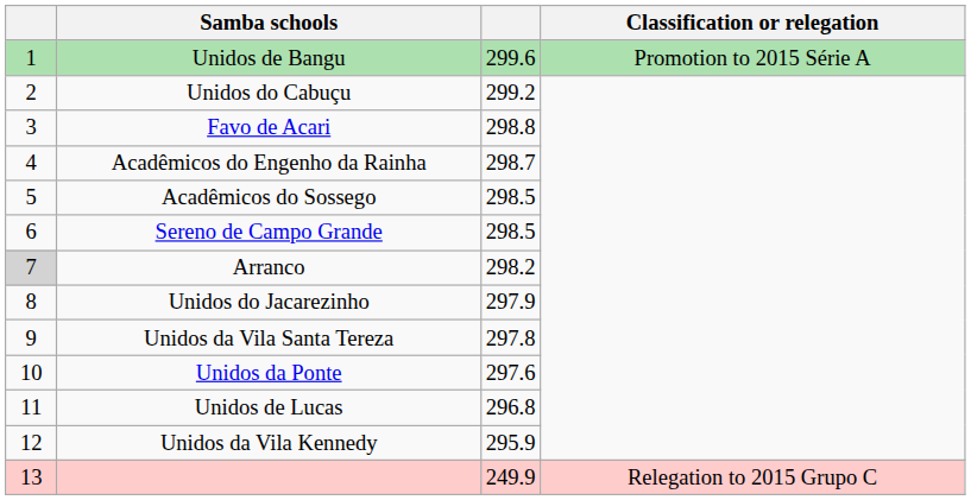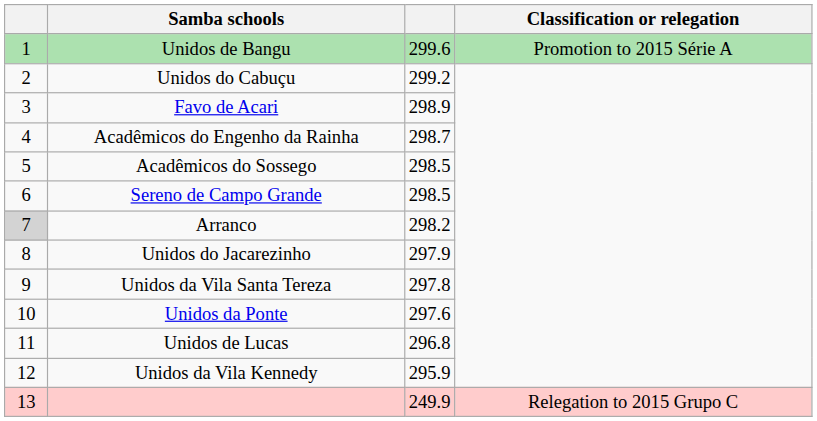 <table class="wikitable">
 <tr>
 <th width="30"></th>
 <th width="300">Samba schools</th>
 <th width="20"></th>
 <th width="300">Classification or relegation</th>
 </tr>
 <tr align="center">
 <td bgcolor=ACE1AF>1</td>
 <td bgcolor=ACE1AF>Unidos de Bangu</td>
 <td bgcolor="ACE1AF">299.6</td>
 <td bgcolor=ACE1AF><span>Promotion to 2015 Série A</span></td>
 </tr>
 <tr align="center">
 <td>2</td>
 <td>Unidos do Cabuçu</td>
 <td>299.2</td>
 <td rowspan="11"></td>
 </tr>
 <tr align="center">
 <td>3</td>
 <td><a href='#'>Favo de Acari</a></td>
-<td>298.8</td>
+<td>298.9</td>
 </tr>
 <tr align="center">
 <td>4</td>
 <td>Acadêmicos do Engenho da Rainha</td>
 <td>298.7</td>
 </tr>
 <tr align="center">
 <td>5</td>
 <td>Acadêmicos do Sossego</td>
 <td>298.5</td>
 </tr>
 <tr align="center">
 <td>6</td>
 <td><a href='#'>Sereno de Campo Grande</a></td>
 <td>298.5</td>
 </tr>
 <tr align="center">
 <td style="background: lightgrey;">7</td>
 <td>Arranco</td>
 <td>298.2</td>
 </tr>
 <tr align="center">
 <td>8</td>
 <td>Unidos do Jacarezinho</td>
 <td>297.9</td>
 </tr>
 <tr align="center">
 <td>9</td>
 <td>Unidos da Vila Santa Tereza</td>
 <td>297.8</td>
 </tr>
 <tr align="center">
 <td>10</td>
 <td><a href='#'>Unidos da Ponte</a></td>
 <td>297.6</td>
 </tr>
 <tr align="center">
 <td>11</td>
 <td>Unidos de Lucas</td>
 <td>296.8</td>
 </tr>
 <tr align="center">
 <td>12</td>
 <td>Unidos da Vila Kennedy</td>
 <td>295.9</td>
 </tr>
 <tr align="center">
 <td bgcolor=FFCCCC>13</td>
 <td bgcolor=FFCCCC></td>
 <td bgcolor=FFCCCC>249.9</td>
 <td bgcolor=FFCCCC><span>Relegation to 2015 Grupo C</span></td>
 </tr>
 </table>
